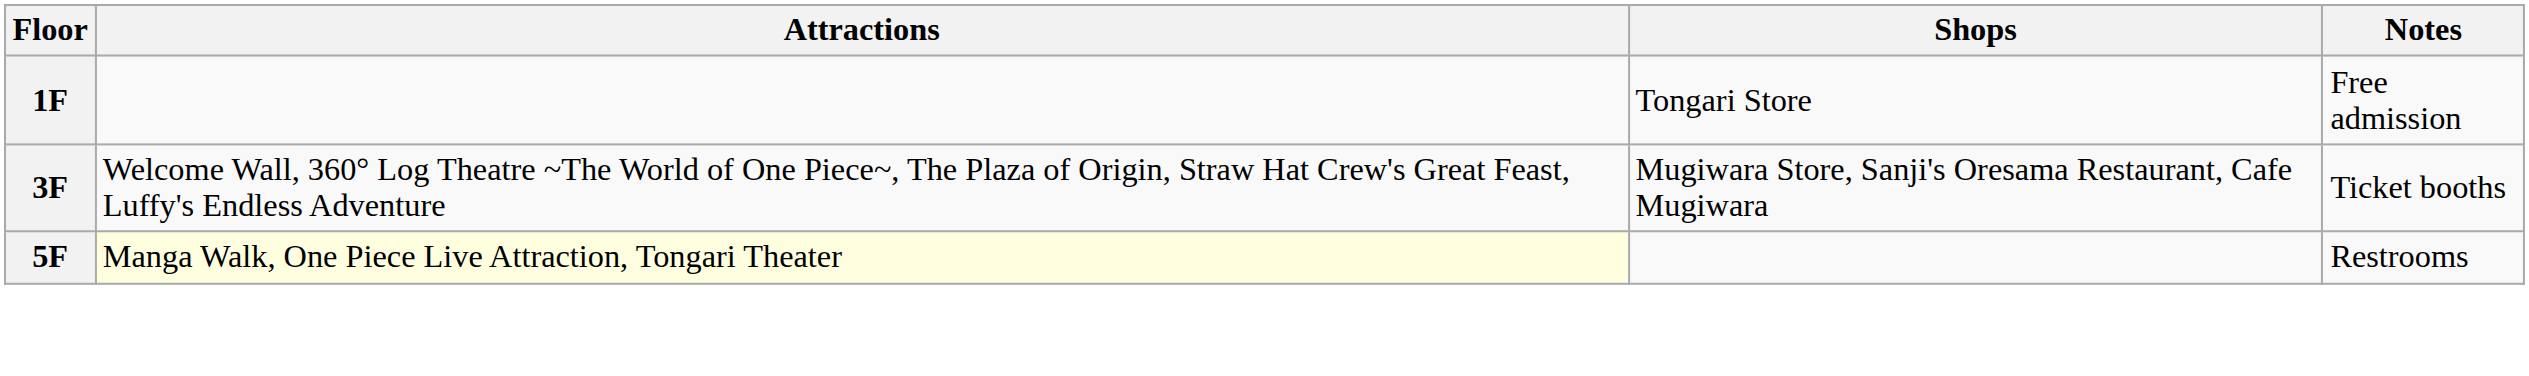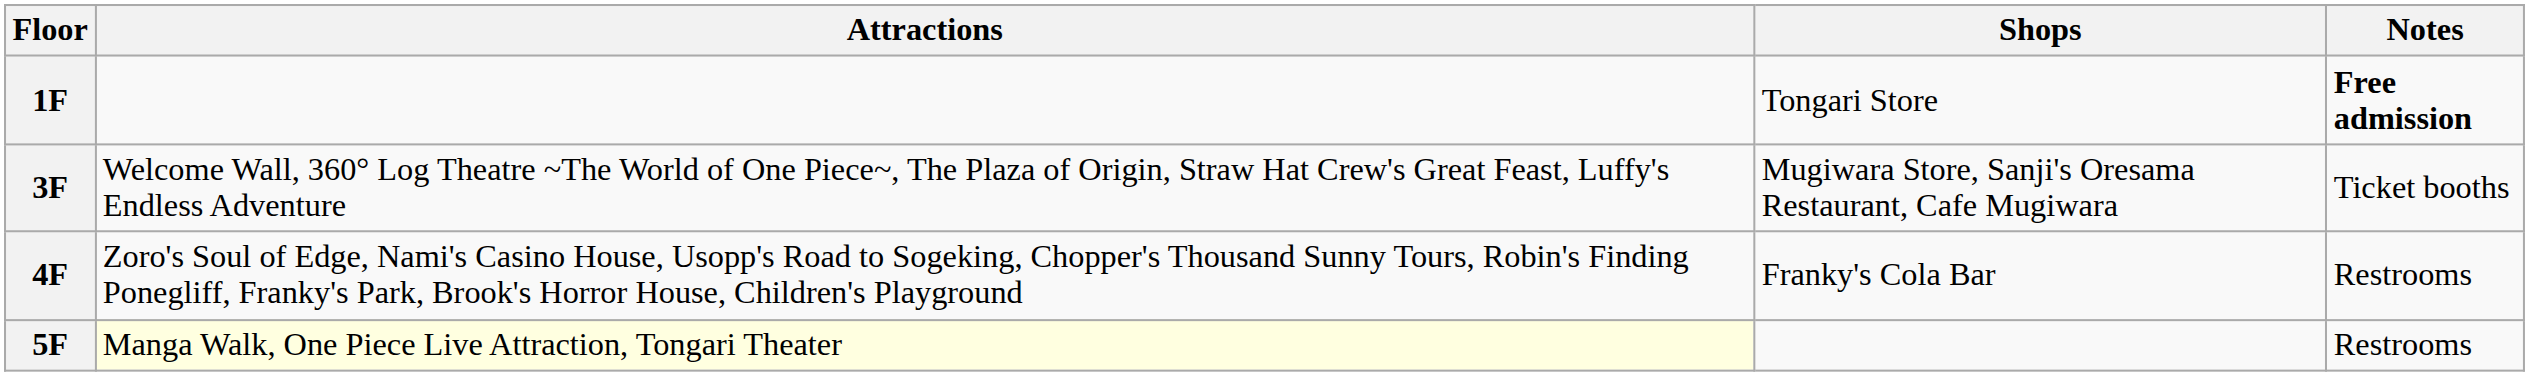 <table class="wikitable" style="font-size:100%;text-align:left;">
 <tr>
 <th>Floor</th>
 <th>Attractions</th>
 <th>Shops</th>
 <th>Notes</th>
 </tr>
 <tr>
 <th>1F</th>
 <td></td>
 <td>Tongari Store</td>
-<td>Free admission</td>
+<td><strong>Free admission</strong></td>
 </tr>
 <tr>
 <th>3F</th>
 <td>Welcome Wall, 360° Log Theatre ~The World of One Piece~, The Plaza of Origin, Straw Hat Crew's Great Feast, Luffy's Endless Adventure</td>
 <td>Mugiwara Store, Sanji's Oresama Restaurant, Cafe Mugiwara</td>
 <td>Ticket booths</td>
 </tr>
 <tr>
+<th>4F</th>
+<td>Zoro's Soul of Edge, Nami's Casino House, Usopp's Road to Sogeking, Chopper's Thousand Sunny Tours, Robin's Finding Ponegliff, Franky's Park, Brook's Horror House, Children's Playground</td>
+<td>Franky's Cola Bar</td>
+<td>Restrooms</td>
+</tr>
+<tr>
 <th>5F</th>
 <td style="background: lightyellow;">Manga Walk, One Piece Live Attraction, Tongari Theater</td>
 <td></td>
 <td>Restrooms</td>
 </tr>
 </table>
